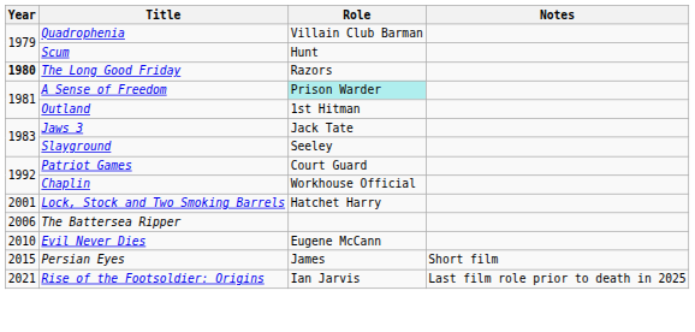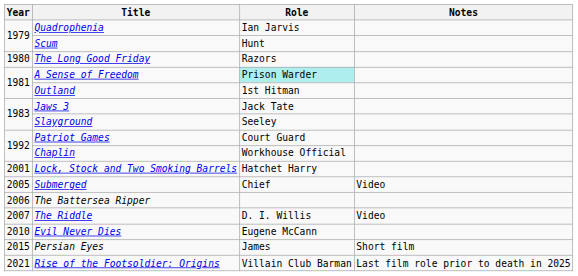 <table class="wikitable sortable">
 <tr>
 <th>Year</th>
 <th>Title</th>
 <th>Role</th>
 <th class="unsortable">Notes</th>
 </tr>
 <tr>
 <td rowspan="2">1979</td>
 <td><em><a href='#'>Quadrophenia</a></em></td>
-<td>Villain Club Barman</td>
+<td>Ian Jarvis</td>
 <td></td>
 </tr>
 <tr>
 <td><em><a href='#'>Scum</a></em></td>
 <td>Hunt</td>
 <td></td>
 </tr>
 <tr>
-<td><strong>1980</strong></td>
+<td>1980</td>
 <td><em><a href='#'>The Long Good Friday</a></em></td>
 <td>Razors</td>
 <td></td>
 </tr>
 <tr>
 <td rowspan="2">1981</td>
 <td><em><a href='#'>A Sense of Freedom</a></em></td>
 <td style="background: paleturquoise;">Prison Warder</td>
 <td></td>
 </tr>
 <tr>
 <td><em><a href='#'>Outland</a></em></td>
 <td>1st Hitman</td>
 <td></td>
 </tr>
 <tr>
 <td rowspan="2">1983</td>
 <td><em><a href='#'>Jaws 3</a></em></td>
 <td>Jack Tate</td>
 <td></td>
 </tr>
 <tr>
 <td><em><a href='#'>Slayground</a></em></td>
 <td>Seeley</td>
 <td></td>
 </tr>
 <tr>
 <td rowspan="2">1992</td>
 <td><em><a href='#'>Patriot Games</a></em></td>
 <td>Court Guard</td>
 <td></td>
 </tr>
 <tr>
 <td><em><a href='#'>Chaplin</a></em></td>
 <td>Workhouse Official</td>
 <td></td>
 </tr>
 <tr>
 <td>2001</td>
 <td><em><a href='#'>Lock, Stock and Two Smoking Barrels</a></em></td>
 <td>Hatchet Harry</td>
 <td></td>
 </tr>
 <tr>
+<td>2005</td>
+<td><em><a href='#'>Submerged</a></em></td>
+<td>Chief</td>
+<td>Video</td>
+</tr>
+<tr>
 <td>2006</td>
 <td><em>The Battersea Ripper</em></td>
 <td></td>
 <td></td>
+</tr>
+<tr>
+<td>2007</td>
+<td><em><a href='#'>The Riddle</a></em></td>
+<td>D. I. Willis</td>
+<td>Video</td>
 </tr>
 <tr>
 <td>2010</td>
 <td><em><a href='#'>Evil Never Dies</a></em></td>
 <td>Eugene McCann</td>
 <td></td>
 </tr>
 <tr>
 <td>2015</td>
 <td><em>Persian Eyes</em></td>
 <td>James</td>
 <td>Short film</td>
 </tr>
 <tr>
 <td>2021</td>
 <td><em><a href='#'>Rise of the Footsoldier: Origins</a></em></td>
-<td>Ian Jarvis</td>
+<td>Villain Club Barman</td>
 <td>Last film role prior to death in 2025</td>
 </tr>
 </table>
